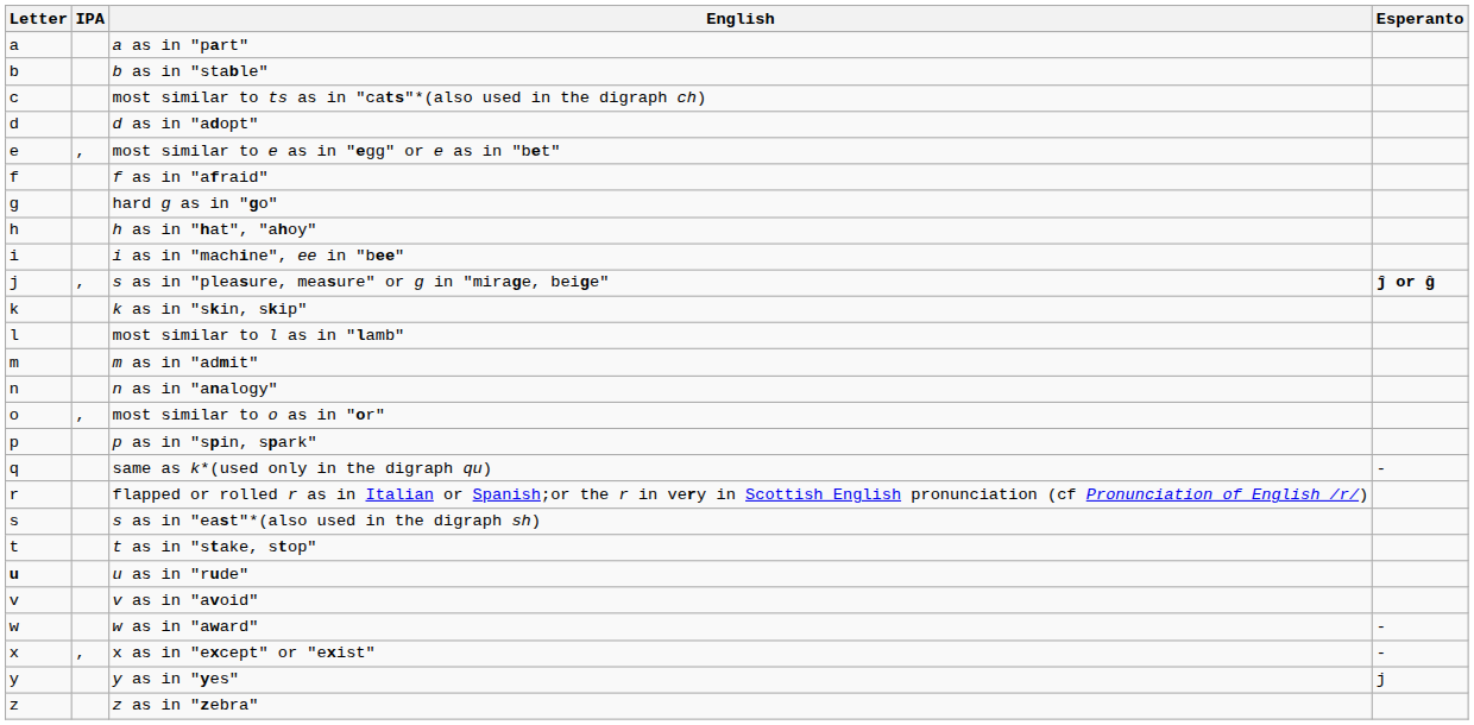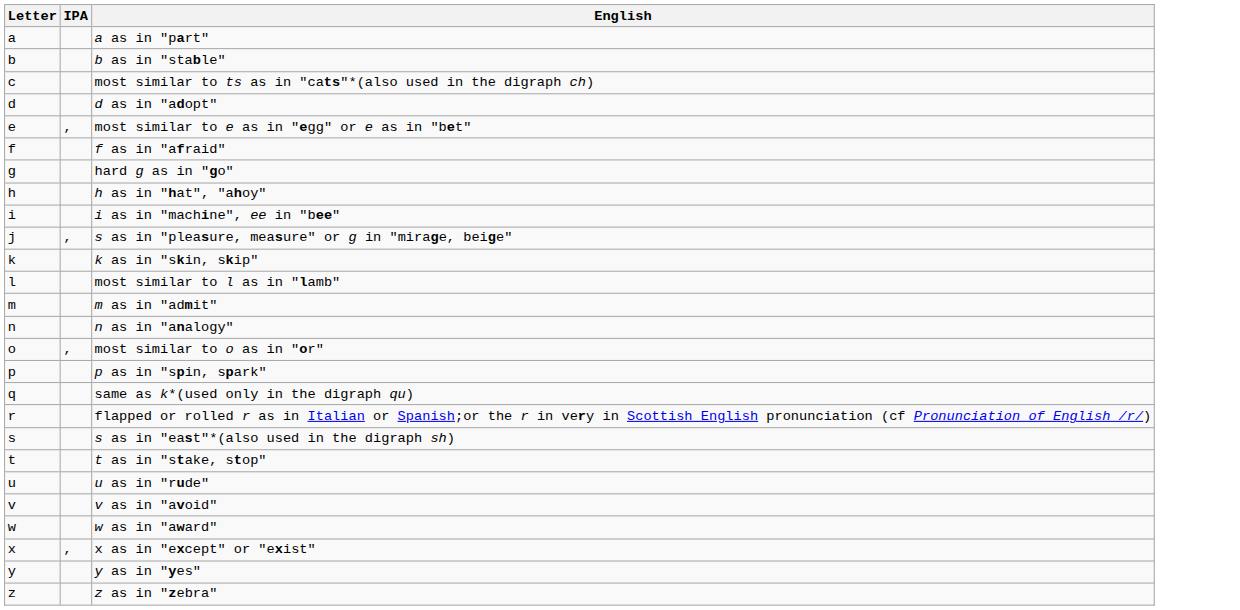 <table class="wikitable">
 <tr>
 <th>Letter</th>
 <th>IPA</th>
 <th>English</th>
-<th>Esperanto</th>
 </tr>
 <tr>
 <td>a</td>
 <td></td>
 <td><em>a</em> as in "p<strong>a</strong>rt"</td>
-<td></td>
 </tr>
 <tr>
 <td>b</td>
 <td></td>
 <td><em>b</em> as in "sta<strong>b</strong>le"</td>
-<td></td>
 </tr>
 <tr>
 <td>c</td>
 <td></td>
 <td>most similar to <em>ts</em> as in "ca<strong>ts</strong>"*(also used in the digraph <em>ch</em>)</td>
-<td></td>
 </tr>
 <tr>
 <td>d</td>
 <td></td>
 <td><em>d</em> as in "a<strong>d</strong>opt"</td>
-<td></td>
 </tr>
 <tr>
 <td>e</td>
 <td>, </td>
 <td>most similar to <em>e</em> as in "<strong>e</strong>gg" or <em>e</em> as in "b<strong>e</strong>t"</td>
-<td></td>
 </tr>
 <tr>
 <td>f</td>
 <td></td>
 <td><em>f</em> as in "a<strong>f</strong>raid"</td>
-<td></td>
 </tr>
 <tr>
 <td>g</td>
 <td></td>
 <td>hard <em>g</em> as in "<strong>g</strong>o"</td>
-<td></td>
 </tr>
 <tr>
 <td>h</td>
 <td></td>
 <td><em>h</em> as in "<strong>h</strong>at", "a<strong>h</strong>oy"</td>
-<td></td>
 </tr>
 <tr>
 <td>i</td>
 <td></td>
 <td><em>i</em> as in "mach<strong>i</strong>ne", <em>ee</em> in "b<strong>ee</strong>"</td>
-<td></td>
 </tr>
 <tr>
 <td>j</td>
 <td>, </td>
 <td><em>s</em> as in "plea<strong>s</strong>ure, mea<strong>s</strong>ure" or <em>g</em> in "mira<strong>g</strong>e, bei<strong>g</strong>e"</td>
-<td><strong>ĵ or ĝ</strong></td>
 </tr>
 <tr>
 <td>k</td>
 <td></td>
 <td><em>k</em> as in "s<strong>k</strong>in, s<strong>k</strong>ip"</td>
-<td></td>
 </tr>
 <tr>
 <td>l</td>
 <td></td>
 <td>most similar to <em>l</em> as in "<strong>l</strong>amb"</td>
-<td></td>
 </tr>
 <tr>
 <td>m</td>
 <td></td>
 <td><em>m</em> as in "ad<strong>m</strong>it"</td>
-<td></td>
 </tr>
 <tr>
 <td>n</td>
 <td></td>
 <td><em>n</em> as in "a<strong>n</strong>alogy"</td>
-<td></td>
 </tr>
 <tr>
 <td>o</td>
 <td>, </td>
 <td>most similar to <em>o</em> as in "<strong>o</strong>r"</td>
-<td></td>
 </tr>
 <tr>
 <td>p</td>
 <td></td>
 <td><em>p</em> as in "s<strong>p</strong>in, s<strong>p</strong>ark"</td>
-<td></td>
 </tr>
 <tr>
 <td>q</td>
 <td></td>
 <td>same as <em>k</em>*(used only in the digraph <em>qu</em>)</td>
-<td>-</td>
 </tr>
 <tr>
 <td>r</td>
 <td></td>
 <td>flapped or rolled <em>r</em> as in <a href='#'>Italian</a> or <a href='#'>Spanish</a>;or the <em>r</em> in ve<strong>r</strong>y in <a href='#'>Scottish English</a> pronunciation (cf <em><a href='#'>Pronunciation of English /r/</a></em>)</td>
-<td></td>
 </tr>
 <tr>
 <td>s</td>
 <td></td>
 <td><em>s</em> as in "ea<strong>s</strong>t"*(also used in the digraph <em>sh</em>)</td>
-<td></td>
 </tr>
 <tr>
 <td>t</td>
 <td></td>
 <td><em>t</em> as in "s<strong>t</strong>ake, s<strong>t</strong>op"</td>
-<td></td>
 </tr>
 <tr>
-<td><strong>u</strong></td>
+<td>u</td>
 <td></td>
 <td><em>u</em> as in "r<strong>u</strong>de"</td>
-<td></td>
 </tr>
 <tr>
 <td>v</td>
 <td></td>
 <td><em>v</em> as in "a<strong>v</strong>oid"</td>
-<td></td>
 </tr>
 <tr>
 <td>w</td>
 <td></td>
 <td><em>w</em> as in "a<strong>w</strong>ard"</td>
-<td>-</td>
 </tr>
 <tr>
 <td>x</td>
 <td>, </td>
 <td>x as in "e<strong>x</strong>cept" or "e<strong>x</strong>ist"</td>
-<td>-</td>
 </tr>
 <tr>
 <td>y</td>
 <td></td>
 <td><em>y</em> as in "<strong>y</strong>es"</td>
-<td>j</td>
 </tr>
 <tr>
 <td>z</td>
 <td></td>
 <td><em>z</em> as in "<strong>z</strong>ebra"</td>
-<td></td>
 </tr>
 </table>
